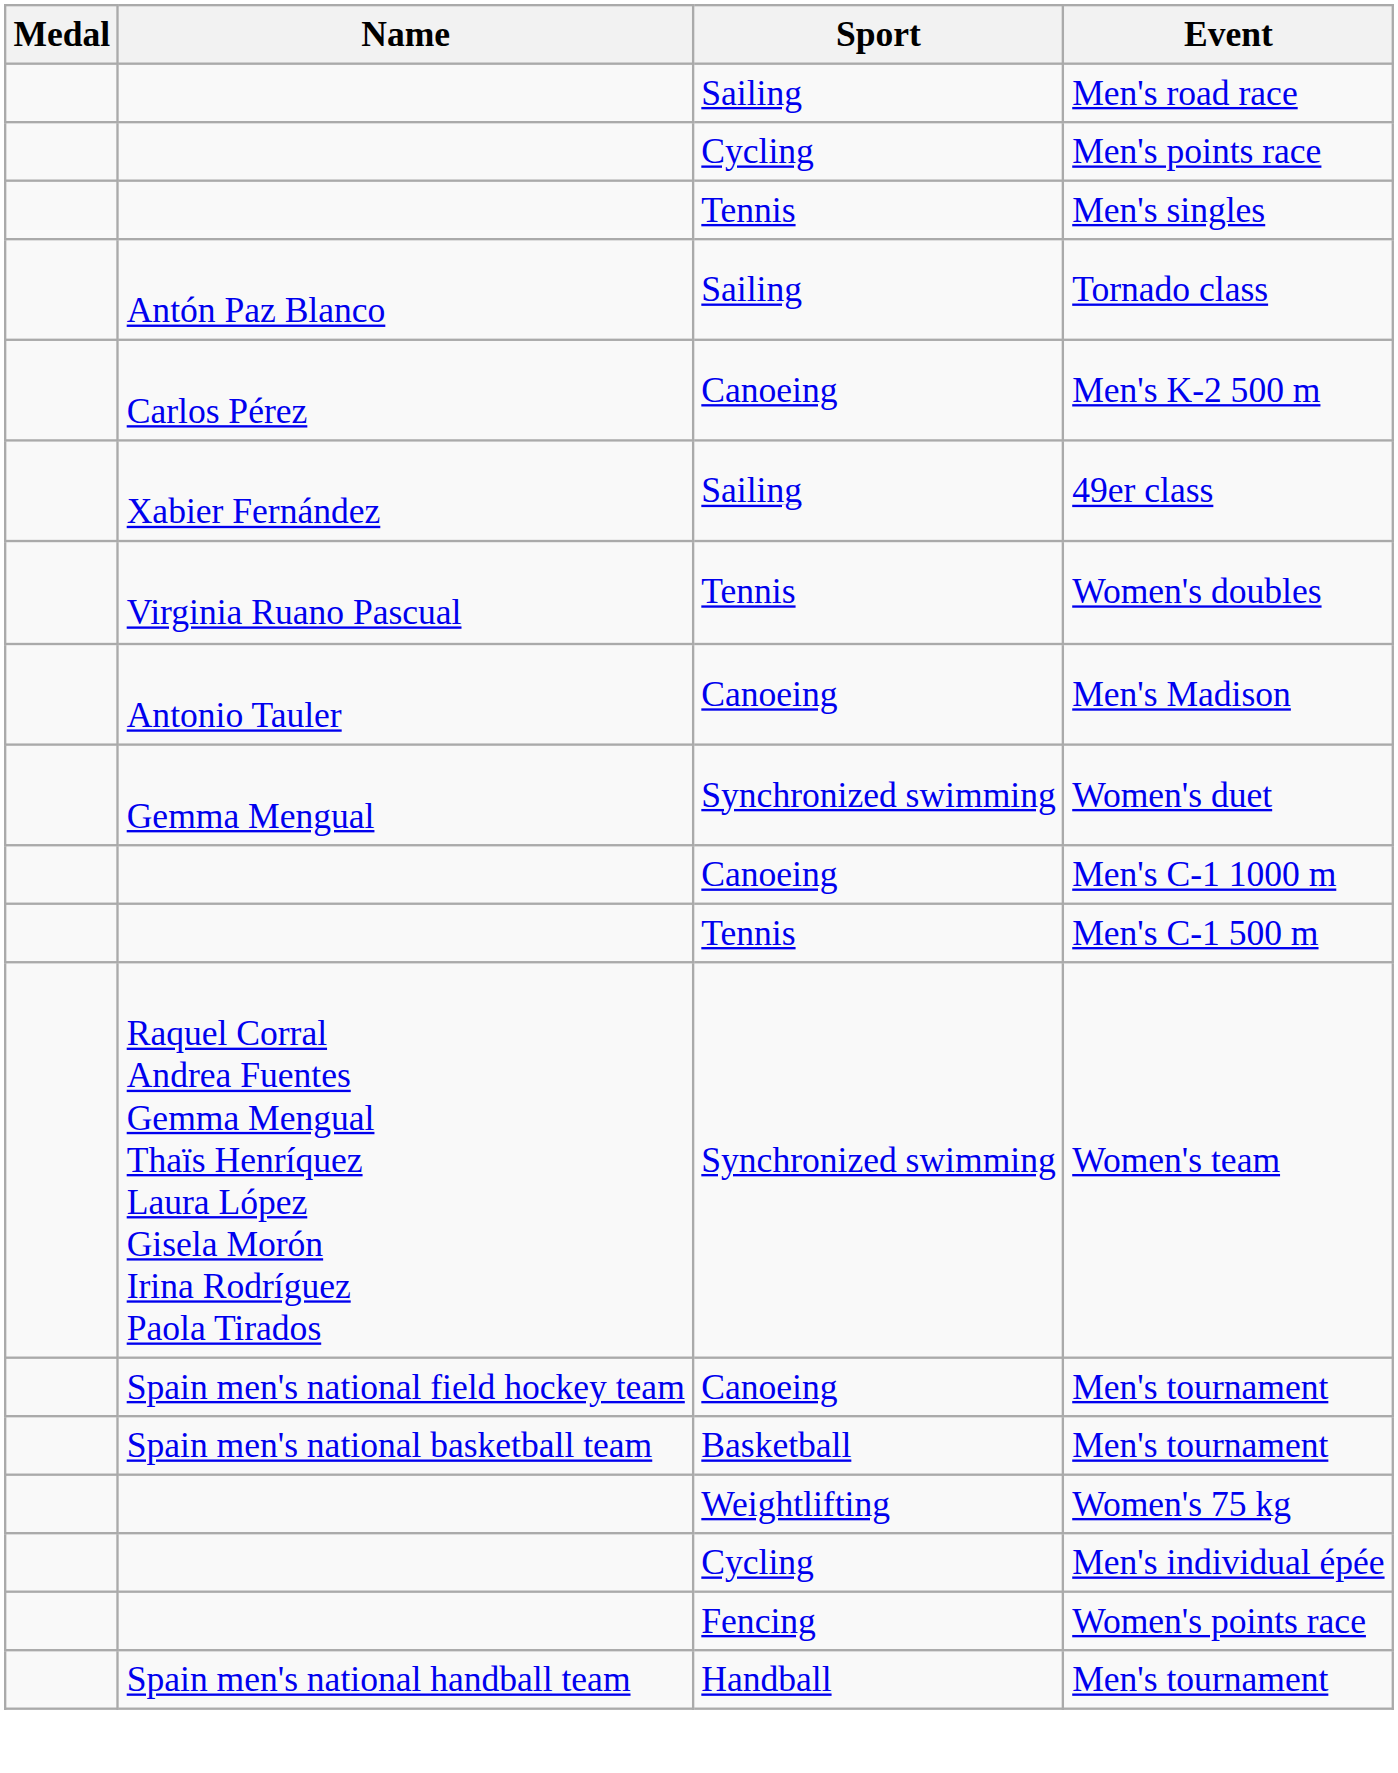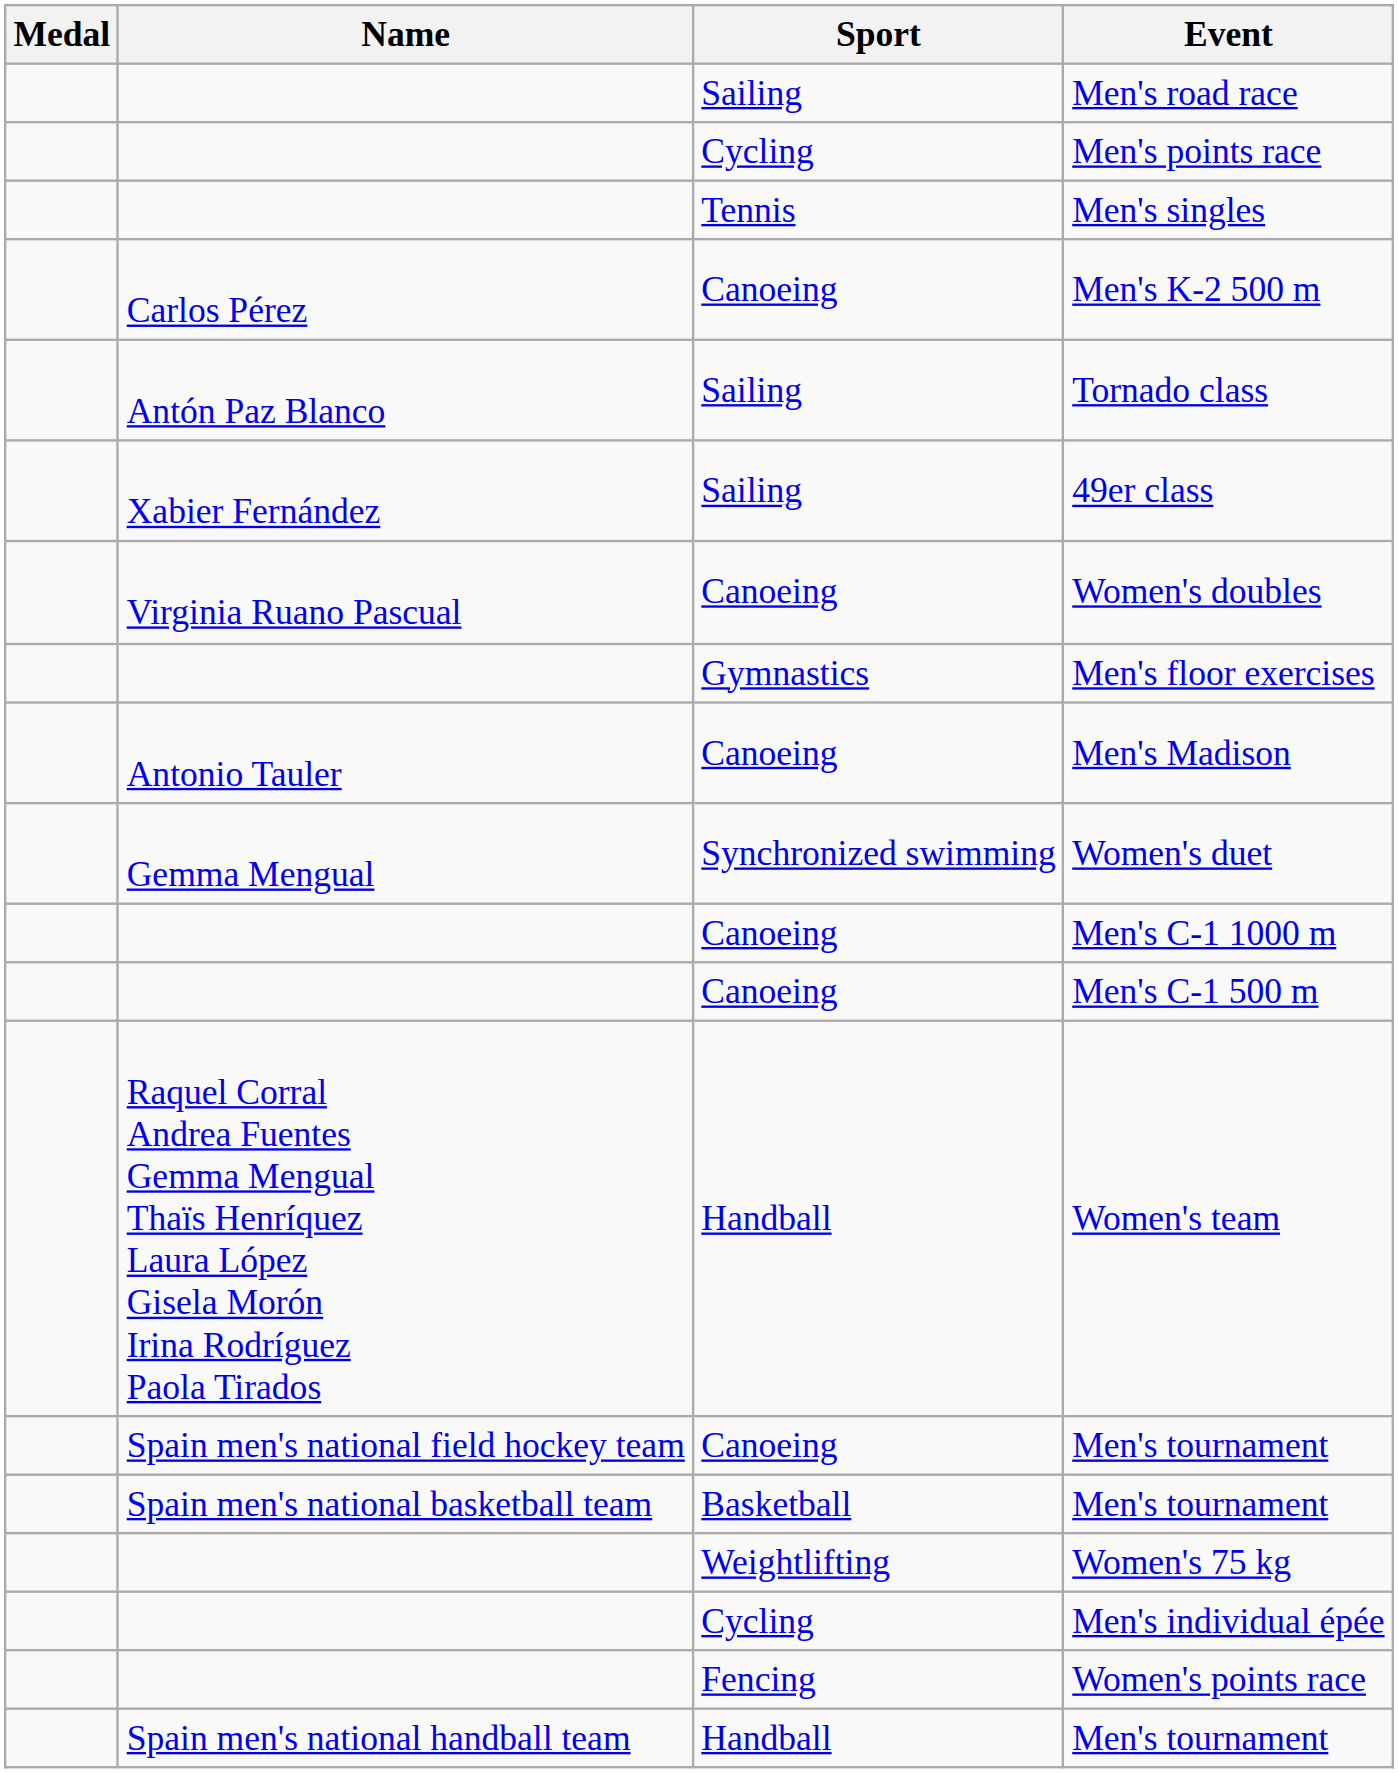 <table class="wikitable sortable" style="font-size:95%">
 <tr>
 <th>Medal</th>
 <th>Name</th>
 <th>Sport</th>
 <th>Event</th>
 </tr>
 <tr>
 <td></td>
 <td></td>
 <td><a href='#'>Sailing</a></td>
 <td><a href='#'>Men's road race</a></td>
 </tr>
 <tr>
 <td></td>
 <td></td>
 <td><a href='#'>Cycling</a></td>
 <td><a href='#'>Men's points race</a></td>
 </tr>
 <tr>
 <td></td>
 <td></td>
 <td><a href='#'>Tennis</a></td>
 <td><a href='#'>Men's singles</a></td>
 </tr>
 <tr>
 <td></td>
+<td><br><a href='#'>Carlos Pérez</a></td>
+<td><a href='#'>Canoeing</a></td>
+<td><a href='#'>Men's K-2 500 m</a></td>
+</tr>
+<tr>
+<td></td>
 <td><br><a href='#'>Antón Paz Blanco</a></td>
 <td><a href='#'>Sailing</a></td>
 <td><a href='#'>Tornado class</a></td>
-</tr>
-<tr>
-<td></td>
-<td><br><a href='#'>Carlos Pérez</a></td>
-<td><a href='#'>Canoeing</a></td>
-<td><a href='#'>Men's K-2 500 m</a></td>
 </tr>
 <tr>
 <td></td>
 <td><br><a href='#'>Xabier Fernández</a></td>
 <td><a href='#'>Sailing</a></td>
 <td><a href='#'>49er class</a></td>
 </tr>
 <tr>
 <td></td>
 <td><br><a href='#'>Virginia Ruano Pascual</a></td>
-<td><a href='#'>Tennis</a></td>
+<td><a href='#'>Canoeing</a></td>
 <td><a href='#'>Women's doubles</a></td>
+</tr>
+<tr>
+<td></td>
+<td></td>
+<td><a href='#'>Gymnastics</a></td>
+<td><a href='#'>Men's floor exercises</a></td>
 </tr>
 <tr>
 <td></td>
 <td><br><a href='#'>Antonio Tauler</a></td>
 <td><a href='#'>Canoeing</a></td>
 <td><a href='#'>Men's Madison</a></td>
 </tr>
 <tr>
 <td></td>
 <td><br><a href='#'>Gemma Mengual</a></td>
 <td><a href='#'>Synchronized swimming</a></td>
 <td><a href='#'>Women's duet</a></td>
 </tr>
 <tr>
 <td></td>
 <td></td>
 <td><a href='#'>Canoeing</a></td>
 <td><a href='#'>Men's C-1 1000 m</a></td>
 </tr>
 <tr>
 <td></td>
 <td></td>
-<td><a href='#'>Tennis</a></td>
+<td><a href='#'>Canoeing</a></td>
 <td><a href='#'>Men's C-1 500 m</a></td>
 </tr>
 <tr>
 <td></td>
 <td><br><a href='#'>Raquel Corral</a><br><a href='#'>Andrea Fuentes</a><br><a href='#'>Gemma Mengual</a><br><a href='#'>Thaïs Henríquez</a><br><a href='#'>Laura López</a><br><a href='#'>Gisela Morón</a><br><a href='#'>Irina Rodríguez</a><br><a href='#'>Paola Tirados</a></td>
-<td><a href='#'>Synchronized swimming</a></td>
+<td><a href='#'>Handball</a></td>
 <td><a href='#'>Women's team</a></td>
 </tr>
 <tr>
 <td></td>
 <td><a href='#'>Spain men's national field hockey team</a><br></td>
 <td><a href='#'>Canoeing</a></td>
 <td><a href='#'>Men's tournament</a></td>
 </tr>
 <tr>
 <td></td>
 <td><a href='#'>Spain men's national basketball team</a><br></td>
 <td><a href='#'>Basketball</a></td>
 <td><a href='#'>Men's tournament</a></td>
 </tr>
 <tr>
 <td></td>
 <td></td>
 <td><a href='#'>Weightlifting</a></td>
 <td><a href='#'>Women's 75 kg</a></td>
 </tr>
 <tr>
 <td></td>
 <td></td>
 <td><a href='#'>Cycling</a></td>
 <td><a href='#'>Men's individual épée</a></td>
 </tr>
 <tr>
 <td></td>
 <td></td>
 <td><a href='#'>Fencing</a></td>
 <td><a href='#'>Women's points race</a></td>
 </tr>
 <tr>
 <td></td>
 <td><a href='#'>Spain men's national handball team</a><br></td>
 <td><a href='#'>Handball</a></td>
 <td><a href='#'>Men's tournament</a></td>
 </tr>
 </table>
